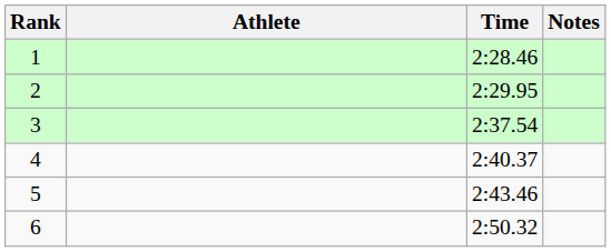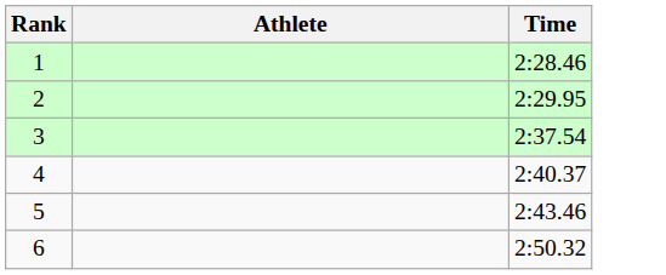 <table class="wikitable" style="text-align:center">
 <tr>
 <th>Rank</th>
 <th Style="width:18em">Athlete</th>
 <th>Time</th>
-<th>Notes</th>
 </tr>
 <tr style="background:#cfc">
 <td>1</td>
 <td style="text-align:left"></td>
 <td>2:28.46</td>
-<td></td>
 </tr>
 <tr style="background:#cfc">
 <td>2</td>
 <td style="text-align:left"></td>
 <td>2:29.95</td>
-<td></td>
 </tr>
 <tr style="background:#cfc">
 <td>3</td>
 <td style="text-align:left"></td>
 <td>2:37.54</td>
-<td></td>
 </tr>
 <tr>
 <td>4</td>
 <td style="text-align:left"></td>
 <td>2:40.37</td>
-<td></td>
 </tr>
 <tr>
 <td>5</td>
 <td style="text-align:left"></td>
 <td>2:43.46</td>
-<td></td>
 </tr>
 <tr>
 <td>6</td>
 <td style="text-align:left"></td>
 <td>2:50.32</td>
-<td></td>
 </tr>
 </table>
